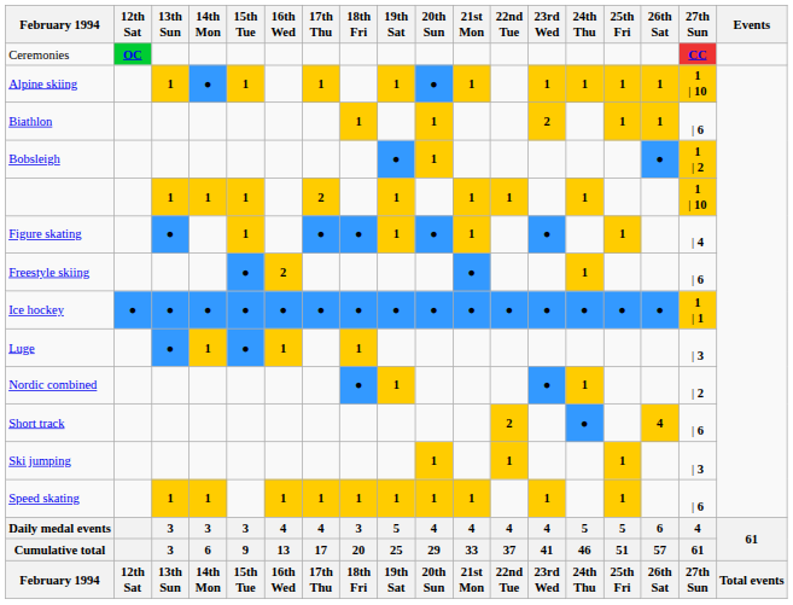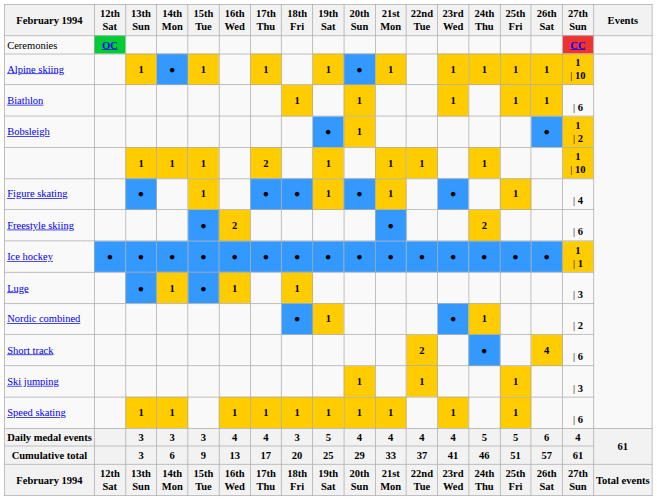 <table class="wikitable" style="margin:0.5em auto; font-size:90%; line-height:1.25em;">
 <tr>
 <th colspan=2>February 1994</th>
 <th style="width:2.5em">12th<br>Sat</th>
 <th style="width:2.5em">13th<br>Sun</th>
 <th style="width:2.5em">14th<br>Mon</th>
 <th style="width:2.5em">15th<br>Tue</th>
 <th style="width:2.5em">16th<br>Wed</th>
 <th style="width:2.5em">17th<br>Thu</th>
 <th style="width:2.5em">18th<br>Fri</th>
 <th style="width:2.5em">19th<br>Sat</th>
 <th style="width:2.5em">20th<br>Sun</th>
 <th style="width:2.5em">21st<br>Mon</th>
 <th style="width:2.5em">22nd<br>Tue</th>
 <th style="width:2.5em">23rd<br>Wed</th>
 <th style="width:2.5em">24th<br>Thu</th>
 <th style="width:2.5em">25th<br>Fri</th>
 <th style="width:2.5em">26th<br>Sat</th>
 <th style="width:2.5em">27th<br>Sun</th>
 <th>Events</th>
 </tr>
 <tr>
 <td colspan=2> Ceremonies</td>
 <td style="background-color:#00cc33;text-align:center;"><strong><a href='#'>OC</a></strong></td>
 <td></td>
 <td></td>
 <td></td>
 <td></td>
 <td></td>
 <td></td>
 <td></td>
 <td></td>
 <td></td>
 <td></td>
 <td></td>
 <td></td>
 <td></td>
 <td></td>
 <td style="background-color:#ee3333;text-align:center;"><strong><a href='#'>CC</a></strong></td>
 <td></td>
 </tr>
 <tr align="center">
 <td colspan=2 align="left"> <a href='#'>Alpine skiing</a></td>
 <td></td>
 <td style="background-color:#ffcc00;"><strong>1</strong></td>
 <td style="background-color:#3399ff;">●</td>
 <td style="background-color:#ffcc00;"><strong>1</strong></td>
 <td></td>
 <td style="background-color:#ffcc00;"><strong>1</strong></td>
 <td></td>
 <td style="background-color:#ffcc00;"><strong>1</strong></td>
 <td style="background-color:#3399ff;">●</td>
 <td style="background-color:#ffcc00;"><strong>1</strong></td>
 <td></td>
 <td style="background-color:#ffcc00;"><strong>1</strong></td>
 <td style="background-color:#ffcc00;"><strong>1</strong></td>
 <td style="background-color:#ffcc00;"><strong>1</strong></td>
 <td style="background-color:#ffcc00;"><strong>1</strong></td>
 <td style="background-color:#ffcc00;"><strong>1</strong><br>| <strong>10</strong></td>
 </tr>
 <tr align="center">
 <td colspan=2 align="left"> <a href='#'>Biathlon</a></td>
 <td></td>
 <td></td>
 <td></td>
 <td></td>
 <td></td>
 <td></td>
 <td style="background-color:#ffcc00;"><strong>1</strong></td>
 <td></td>
 <td style="background-color:#ffcc00;"><strong>1</strong></td>
 <td></td>
 <td></td>
-<td style="background-color:#ffcc00;"><strong>2</strong></td>
+<td style="background-color:#ffcc00;"><strong>1</strong></td>
 <td></td>
 <td style="background-color:#ffcc00;"><strong>1</strong></td>
 <td style="background-color:#ffcc00;"><strong>1</strong></td>
 <td><br>| <strong>6</strong></td>
 </tr>
 <tr align="center">
 <td colspan=2 align="left"> <a href='#'>Bobsleigh</a></td>
 <td></td>
 <td></td>
 <td></td>
 <td></td>
 <td></td>
 <td></td>
 <td></td>
 <td style="background-color:#3399ff;">●</td>
 <td style="background-color:#ffcc00;"><strong>1</strong></td>
 <td></td>
 <td></td>
 <td></td>
 <td></td>
 <td></td>
 <td style="background-color:#3399ff;">●</td>
 <td style="background-color:#ffcc00;"><strong>1</strong><br>| <strong>2</strong></td>
 </tr>
 <tr align="center">
 <td colspan=2 align="left"></td>
 <td></td>
 <td style="background-color:#ffcc00;"><strong>1</strong></td>
 <td style="background-color:#ffcc00;"><strong>1</strong></td>
 <td style="background-color:#ffcc00;"><strong>1</strong></td>
 <td></td>
 <td style="background-color:#ffcc00;"><strong>2</strong></td>
 <td></td>
 <td style="background-color:#ffcc00;"><strong>1</strong></td>
 <td></td>
 <td style="background-color:#ffcc00;"><strong>1</strong></td>
 <td style="background-color:#ffcc00;"><strong>1</strong></td>
 <td></td>
 <td style="background-color:#ffcc00;"><strong>1</strong></td>
 <td></td>
 <td></td>
 <td style="background-color:#ffcc00;"><strong>1</strong><br>| <strong>10</strong></td>
 </tr>
 <tr align="center">
 <td colspan=2 align="left"> <a href='#'>Figure skating</a></td>
 <td></td>
 <td style="background-color:#3399ff;">●</td>
 <td></td>
 <td style="background-color:#ffcc00;"><strong>1</strong></td>
 <td></td>
 <td style="background-color:#3399ff;">●</td>
 <td style="background-color:#3399ff;">●</td>
 <td style="background-color:#ffcc00;"><strong>1</strong></td>
 <td style="background-color:#3399ff;">●</td>
 <td style="background-color:#ffcc00;"><strong>1</strong></td>
 <td></td>
 <td style="background-color:#3399ff;">●</td>
 <td></td>
 <td style="background-color:#ffcc00;"><strong>1</strong></td>
 <td></td>
 <td><br>| <strong>4</strong></td>
 </tr>
 <tr align="center">
 <td colspan=2 align="left"> <a href='#'>Freestyle skiing</a></td>
 <td></td>
 <td></td>
 <td></td>
 <td style="background-color:#3399ff;">●</td>
 <td style="background-color:#ffcc00;"><strong>2</strong></td>
 <td></td>
 <td></td>
 <td></td>
 <td></td>
 <td style="background-color:#3399ff;">●</td>
 <td></td>
 <td></td>
-<td style="background-color:#ffcc00;"><strong>1</strong></td>
+<td style="background-color:#ffcc00;"><strong>2</strong></td>
 <td></td>
 <td></td>
 <td><br>| <strong>6</strong></td>
 </tr>
 <tr align="center">
 <td colspan=2 align="left"> <a href='#'>Ice hockey</a></td>
 <td style="background-color:#3399ff;">●</td>
 <td style="background-color:#3399ff;">●</td>
 <td style="background-color:#3399ff;">●</td>
 <td style="background-color:#3399ff;">●</td>
 <td style="background-color:#3399ff;">●</td>
 <td style="background-color:#3399ff;">●</td>
 <td style="background-color:#3399ff;">●</td>
 <td style="background-color:#3399ff;">●</td>
 <td style="background-color:#3399ff;">●</td>
 <td style="background-color:#3399ff;">●</td>
 <td style="background-color:#3399ff;">●</td>
 <td style="background-color:#3399ff;">●</td>
 <td style="background-color:#3399ff;">●</td>
 <td style="background-color:#3399ff;">●</td>
 <td style="background-color:#3399ff;">●</td>
 <td style="background-color:#ffcc00;"><strong>1</strong><br>| <strong>1</strong></td>
 </tr>
 <tr align="center">
 <td colspan=2 align="left"> <a href='#'>Luge</a></td>
 <td></td>
 <td style="background-color:#3399ff;">●</td>
 <td style="background-color:#ffcc00;"><strong>1</strong></td>
 <td style="background-color:#3399ff;">●</td>
 <td style="background-color:#ffcc00;"><strong>1</strong></td>
 <td></td>
 <td style="background-color:#ffcc00;"><strong>1</strong></td>
 <td></td>
 <td></td>
 <td></td>
 <td></td>
 <td></td>
 <td></td>
 <td></td>
 <td></td>
 <td><br>| <strong>3</strong></td>
 </tr>
 <tr align="center">
 <td colspan=2 align="left"> <a href='#'>Nordic combined</a></td>
 <td></td>
 <td></td>
 <td></td>
 <td></td>
 <td></td>
 <td></td>
 <td style="background-color:#3399ff;">●</td>
 <td style="background-color:#ffcc00;"><strong>1</strong></td>
 <td></td>
 <td></td>
 <td></td>
 <td style="background-color:#3399ff;">●</td>
 <td style="background-color:#ffcc00;"><strong>1</strong></td>
 <td></td>
 <td></td>
 <td><br>| <strong>2</strong></td>
 </tr>
 <tr align="center">
 <td colspan=2 align="left"> <a href='#'>Short track</a></td>
 <td></td>
 <td></td>
 <td></td>
 <td></td>
 <td></td>
 <td></td>
 <td></td>
 <td></td>
 <td></td>
 <td></td>
 <td style="background-color:#ffcc00;"><strong>2</strong></td>
 <td></td>
 <td style="background-color:#3399ff;">●</td>
 <td></td>
 <td style="background-color:#ffcc00;"><strong>4</strong></td>
 <td><br>| <strong>6</strong></td>
 </tr>
 <tr align="center">
 <td colspan=2 align="left"> <a href='#'>Ski jumping</a></td>
 <td></td>
 <td></td>
 <td></td>
 <td></td>
 <td></td>
 <td></td>
 <td></td>
 <td></td>
 <td style="background-color:#ffcc00;"><strong>1</strong></td>
 <td></td>
 <td style="background-color:#ffcc00;"><strong>1</strong></td>
 <td></td>
 <td></td>
 <td style="background-color:#ffcc00;"><strong>1</strong></td>
 <td></td>
 <td><br>| <strong>3</strong></td>
 </tr>
 <tr align="center">
 <td colspan=2 align="left"> <a href='#'>Speed skating</a></td>
 <td></td>
 <td style="background-color:#ffcc00;"><strong>1</strong></td>
 <td style="background-color:#ffcc00;"><strong>1</strong></td>
 <td></td>
 <td style="background-color:#ffcc00;"><strong>1</strong></td>
 <td style="background-color:#ffcc00;"><strong>1</strong></td>
 <td style="background-color:#ffcc00;"><strong>1</strong></td>
 <td style="background-color:#ffcc00;"><strong>1</strong></td>
 <td style="background-color:#ffcc00;"><strong>1</strong></td>
 <td style="background-color:#ffcc00;"><strong>1</strong></td>
 <td></td>
 <td style="background-color:#ffcc00;"><strong>1</strong></td>
 <td></td>
 <td style="background-color:#ffcc00;"><strong>1</strong></td>
 <td></td>
 <td><br>| <strong>6</strong></td>
 </tr>
 <tr>
 <th colspan=2>Daily medal events</th>
 <th></th>
 <th>3</th>
 <th>3</th>
 <th>3</th>
 <th>4</th>
 <th>4</th>
 <th>3</th>
 <th>5</th>
 <th>4</th>
 <th>4</th>
 <th>4</th>
 <th>4</th>
 <th>5</th>
 <th>5</th>
 <th>6</th>
 <th>4</th>
 <th rowspan=2>61</th>
 </tr>
 <tr>
 <th colspan=2>Cumulative total</th>
 <th></th>
 <th>3</th>
 <th>6</th>
 <th>9</th>
 <th>13</th>
 <th>17</th>
 <th>20</th>
 <th>25</th>
 <th>29</th>
 <th>33</th>
 <th>37</th>
 <th>41</th>
 <th>46</th>
 <th>51</th>
 <th>57</th>
 <th>61</th>
 </tr>
 <tr>
 <th colspan=2>February 1994</th>
 <th !style="width:2.5em">12th<br>Sat</th>
 <th style="width:2.5em">13th<br>Sun</th>
 <th style="width:2.5em">14th<br>Mon</th>
 <th style="width:2.5em">15th<br>Tue</th>
 <th style="width:2.5em">16th<br>Wed</th>
 <th style="width:2.5em">17th<br>Thu</th>
 <th style="width:2.5em">18th<br>Fri</th>
 <th style="width:2.5em">19th<br>Sat</th>
 <th style="width:2.5em">20th<br>Sun</th>
 <th style="width:2.5em">21st<br>Mon</th>
 <th style="width:2.5em">22nd<br>Tue</th>
 <th style="width:2.5em">23rd<br>Wed</th>
 <th style="width:2.5em">24th<br>Thu</th>
 <th style="width:2.5em">25th<br>Fri</th>
 <th style="width:2.5em">26th<br>Sat</th>
 <th style="width:2.5em">27th<br>Sun</th>
 <th>Total events</th>
 </tr>
 </table>
